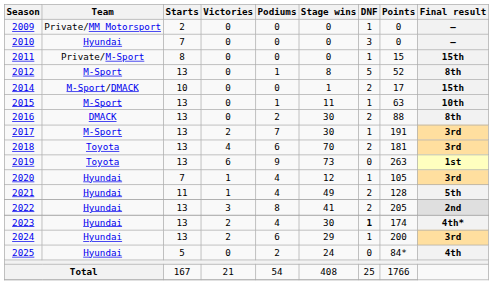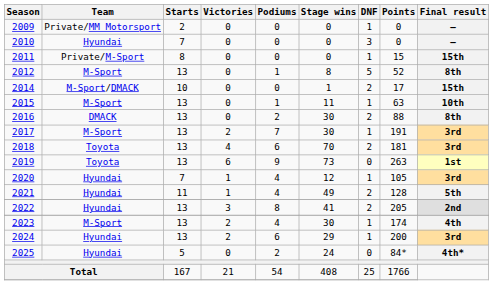 <table class="wikitable" style="text-align:center;">
 <tr>
 <th>Season</th>
 <th>Team</th>
 <th>Starts</th>
 <th>Victories</th>
 <th>Podiums</th>
 <th>Stage wins</th>
 <th>DNF</th>
 <th>Points</th>
 <th>Final result</th>
 </tr>
 <tr>
 <td><a href='#'>2009</a></td>
 <td>Private/<a href='#'>MM Motorsport</a></td>
 <td>2</td>
 <td>0</td>
 <td>0</td>
 <td>0</td>
 <td>1</td>
 <td>0</td>
 <th>–</th>
 </tr>
 <tr>
 <td><a href='#'>2010</a></td>
 <td><a href='#'>Hyundai</a></td>
 <td>7</td>
 <td>0</td>
 <td>0</td>
 <td>0</td>
 <td>3</td>
 <td>0</td>
 <th>–</th>
 </tr>
 <tr>
 <td><a href='#'>2011</a></td>
 <td>Private/<a href='#'>M-Sport</a></td>
 <td>8</td>
 <td>0</td>
 <td>0</td>
 <td>0</td>
 <td>1</td>
 <td>15</td>
 <th>15th</th>
 </tr>
 <tr>
 <td><a href='#'>2012</a></td>
 <td><a href='#'>M-Sport</a></td>
 <td>13</td>
 <td>0</td>
 <td>1</td>
 <td>8</td>
 <td>5</td>
 <td>52</td>
 <th>8th</th>
 </tr>
 <tr>
 <td><a href='#'>2014</a></td>
 <td><a href='#'>M-Sport</a>/<a href='#'>DMACK</a></td>
 <td>10</td>
 <td>0</td>
 <td>0</td>
 <td>1</td>
 <td>2</td>
 <td>17</td>
 <th>15th</th>
 </tr>
 <tr>
 <td><a href='#'>2015</a></td>
 <td><a href='#'>M-Sport</a></td>
 <td>13</td>
 <td>0</td>
 <td>1</td>
 <td>11</td>
 <td>1</td>
 <td>63</td>
 <th>10th</th>
 </tr>
 <tr>
 <td><a href='#'>2016</a></td>
 <td><a href='#'>DMACK</a></td>
 <td>13</td>
 <td>0</td>
 <td>2</td>
 <td>30</td>
 <td>2</td>
 <td>88</td>
 <th>8th</th>
 </tr>
 <tr>
 <td><a href='#'>2017</a></td>
 <td><a href='#'>M-Sport</a></td>
 <td>13</td>
 <td>2</td>
 <td>7</td>
 <td>30</td>
 <td>1</td>
 <td>191</td>
 <th style="background:#FFDF9F;">3rd</th>
 </tr>
 <tr>
 <td><a href='#'>2018</a></td>
 <td><a href='#'>Toyota</a></td>
 <td>13</td>
 <td>4</td>
 <td>6</td>
 <td>70</td>
 <td>2</td>
 <td>181</td>
 <th style="background:#FFDF9F;">3rd</th>
 </tr>
 <tr>
 <td><a href='#'>2019</a></td>
 <td><a href='#'>Toyota</a></td>
 <td>13</td>
 <td>6</td>
 <td>9</td>
 <td>73</td>
 <td>0</td>
 <td>263</td>
 <th style="background:#FFFFBF;">1st</th>
 </tr>
 <tr>
 <td><a href='#'>2020</a></td>
 <td><a href='#'>Hyundai</a></td>
 <td>7</td>
 <td>1</td>
 <td>4</td>
 <td>12</td>
 <td>1</td>
 <td>105</td>
 <th style="background:#FFDF9F;">3rd</th>
 </tr>
 <tr>
 <td><a href='#'>2021</a></td>
 <td><a href='#'>Hyundai</a></td>
 <td>11</td>
 <td>1</td>
 <td>4</td>
 <td>49</td>
 <td>2</td>
 <td>128</td>
 <th>5th</th>
 </tr>
 <tr bgcolor=#DDDDDD>
 </tr>
 <tr>
 <td><a href='#'>2022</a></td>
 <td><a href='#'>Hyundai</a></td>
 <td>13</td>
 <td>3</td>
 <td>8</td>
 <td>41</td>
 <td>2</td>
 <td>205</td>
 <th style="background:#DFDFDF;">2nd</th>
 </tr>
 <tr bgcolor=#CFCFFF>
 </tr>
 <tr>
 <td><a href='#'>2023</a></td>
-<td><a href='#'>Hyundai</a></td>
+<td><a href='#'>M-Sport</a></td>
 <td>13</td>
 <td>2</td>
 <td>4</td>
 <td>30</td>
-<td><strong>1</strong></td>
+<td>1</td>
 <td>174</td>
-<th style="background:#;">4th*</th>
+<th style="background:#;">4th</th>
 </tr>
 <tr>
 <td><a href='#'>2024</a></td>
 <td><a href='#'>Hyundai</a></td>
 <td>13</td>
 <td>2</td>
 <td>6</td>
 <td>29</td>
 <td>1</td>
 <td>200</td>
 <th style="background:#FFDF9F;">3rd</th>
 </tr>
 <tr>
 <td><a href='#'>2025</a></td>
 <td><a href='#'>Hyundai</a></td>
 <td>5</td>
 <td>0</td>
 <td>2</td>
 <td>24</td>
 <td>0</td>
 <td>84*</td>
-<th style="background:#;">4th</th>
+<th style="background:#;">4th*</th>
 </tr>
 <tr>
 <th colspan=9></th>
 </tr>
 <tr>
 <th colspan=2>Total</th>
 <td>167</td>
 <td>21</td>
 <td>54</td>
 <td>408</td>
 <td>25</td>
 <td>1766</td>
 </tr>
 <tr>
 </tr>
 </table>
